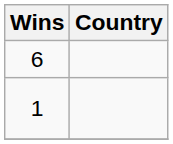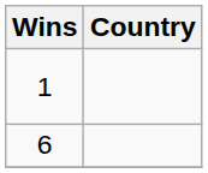 <table class="wikitable">
 <tr>
 <th>Wins</th>
 <th>Country</th>
 </tr>
 <tr>
+<td style="text-align:center;">1</td>
+<td><br><br></td>
+</tr>
+<tr>
 <td style="text-align:center;">6</td>
 <td></td>
 </tr>
 <tr>
-<td style="text-align:center;">1</td>
-<td><br><br></td>
-</tr>
-<tr>
 </tr>
 </table>
